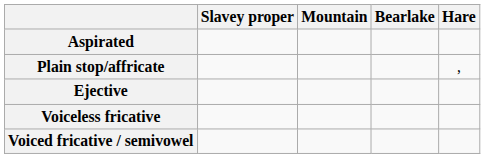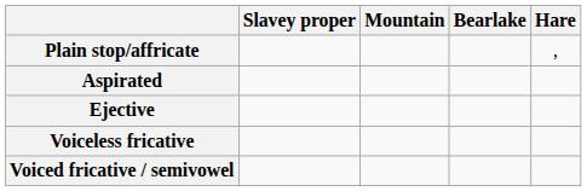 <table class="wikitable" style=text-align:center>
 <tr>
 <th></th>
 <th>Slavey proper</th>
 <th>Mountain</th>
 <th>Bearlake</th>
 <th>Hare</th>
 </tr>
 <tr>
+<th>Plain stop/affricate</th>
+<td></td>
+<td></td>
+<td></td>
+<td>, </td>
+</tr>
+<tr>
 <th>Aspirated</th>
 <td></td>
 <td></td>
 <td></td>
 <td></td>
-</tr>
-<tr>
-<th>Plain stop/affricate</th>
-<td></td>
-<td></td>
-<td></td>
-<td>, </td>
 </tr>
 <tr>
 <th>Ejective</th>
 <td></td>
 <td></td>
 <td></td>
 <td></td>
 </tr>
 <tr>
 <th>Voiceless fricative</th>
 <td></td>
 <td></td>
 <td></td>
 <td></td>
 </tr>
 <tr>
 <th>Voiced fricative / semivowel</th>
 <td></td>
 <td></td>
 <td></td>
 <td></td>
 </tr>
 </table>
